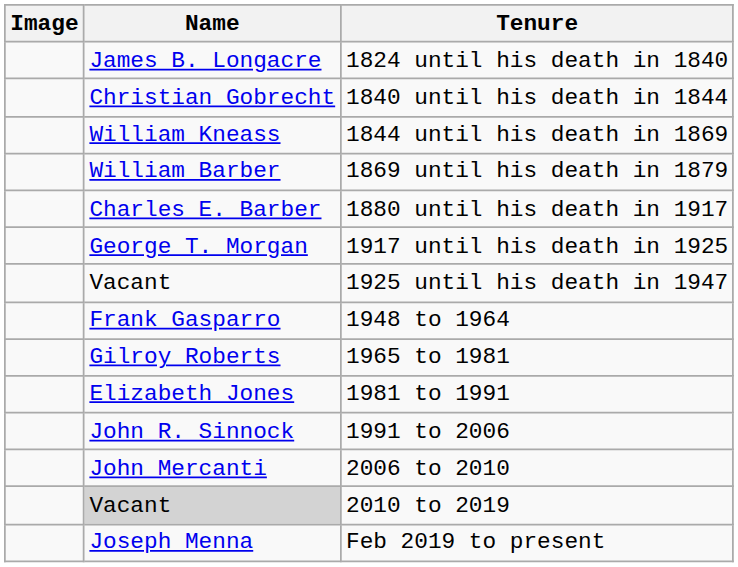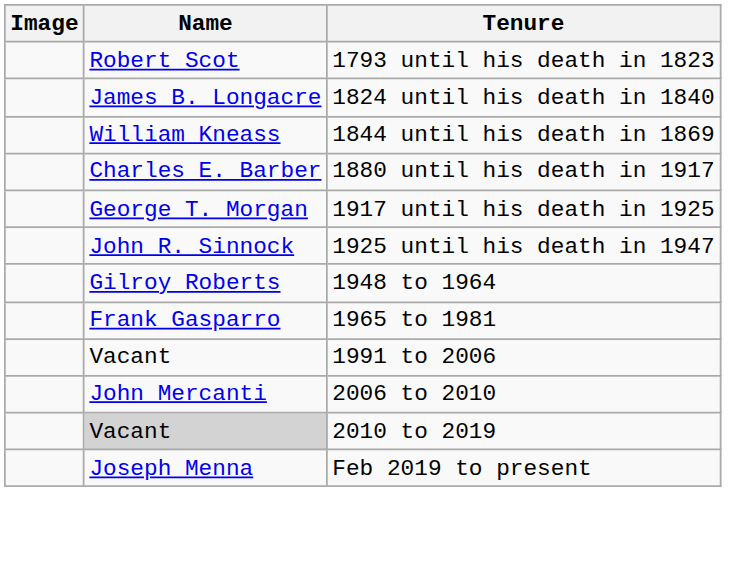 <table class="wikitable sortable">
 <tr>
 <th>Image</th>
 <th>Name</th>
 <th>Tenure</th>
 </tr>
 <tr>
 <td></td>
+<td><a href='#'>Robert Scot</a></td>
+<td>1793 until his death in 1823</td>
+</tr>
+<tr>
+<td></td>
 <td><a href='#'>James B. Longacre</a></td>
 <td>1824 until his death in 1840</td>
 </tr>
 <tr>
 <td></td>
-<td><a href='#'>Christian Gobrecht</a></td>
-<td>1840 until his death in 1844</td>
-</tr>
-<tr>
-<td></td>
 <td><a href='#'>William Kneass</a></td>
 <td>1844 until his death in 1869</td>
-</tr>
-<tr>
-<td></td>
-<td><a href='#'>William Barber</a></td>
-<td>1869 until his death in 1879</td>
 </tr>
 <tr>
 <td></td>
 <td><a href='#'>Charles E. Barber</a></td>
 <td>1880 until his death in 1917</td>
 </tr>
 <tr>
 <td></td>
 <td><a href='#'>George T. Morgan</a></td>
 <td>1917 until his death in 1925</td>
 </tr>
 <tr>
 <td></td>
-<td>Vacant</td>
+<td><a href='#'>John R. Sinnock</a></td>
 <td>1925 until his death in 1947</td>
 </tr>
 <tr>
 <td></td>
-<td><a href='#'>Frank Gasparro</a></td>
+<td><a href='#'>Gilroy Roberts</a></td>
 <td>1948 to 1964</td>
 </tr>
 <tr>
 <td></td>
-<td><a href='#'>Gilroy Roberts</a></td>
+<td><a href='#'>Frank Gasparro</a></td>
 <td>1965 to 1981</td>
 </tr>
 <tr>
 <td></td>
-<td><a href='#'>Elizabeth Jones</a></td>
-<td>1981 to 1991</td>
-</tr>
-<tr>
-<td></td>
-<td><a href='#'>John R. Sinnock</a></td>
+<td>Vacant</td>
 <td>1991 to 2006</td>
 </tr>
 <tr>
 <td></td>
 <td><a href='#'>John Mercanti</a></td>
 <td>2006 to 2010</td>
 </tr>
 <tr>
 <td></td>
 <td style="background: lightgrey;">Vacant</td>
 <td>2010 to 2019</td>
 </tr>
 <tr>
 <td></td>
 <td><a href='#'>Joseph Menna</a></td>
 <td>Feb 2019 to present</td>
 </tr>
 </table>
